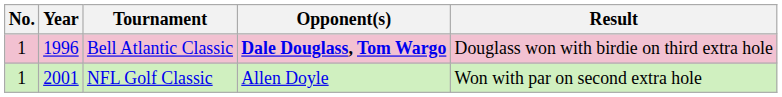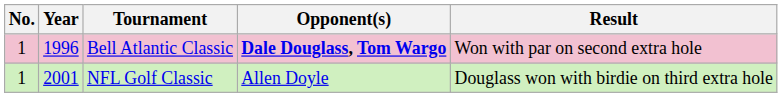 <table class="wikitable" style="font-size:95%;">
 <tr>
 <th>No.</th>
 <th>Year</th>
 <th>Tournament</th>
 <th>Opponent(s)</th>
 <th>Result</th>
 </tr>
 <tr style="background:#F2C1D1;">
 <td align=center>1</td>
 <td><a href='#'>1996</a></td>
 <td><a href='#'>Bell Atlantic Classic</a></td>
 <td><strong> <a href='#'>Dale Douglass</a>,  <a href='#'>Tom Wargo</a></strong></td>
-<td>Douglass won with birdie on third extra hole</td>
+<td>Won with par on second extra hole</td>
 </tr>
 <tr style="background:#D0F0C0;">
 <td align=center>1</td>
 <td><a href='#'>2001</a></td>
 <td><a href='#'>NFL Golf Classic</a></td>
 <td> <a href='#'>Allen Doyle</a></td>
-<td>Won with par on second extra hole</td>
+<td>Douglass won with birdie on third extra hole</td>
 </tr>
 </table>
